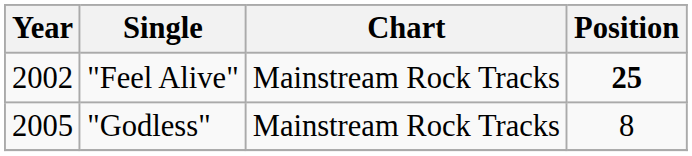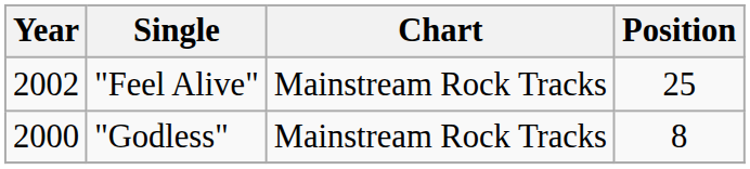 <table class="wikitable">
 <tr>
 <th>Year</th>
 <th>Single</th>
 <th>Chart</th>
 <th>Position</th>
 </tr>
 <tr>
 <td>2002</td>
 <td>"Feel Alive"</td>
 <td>Mainstream Rock Tracks</td>
-<td align="center"><strong>25</strong></td>
+<td align="center">25</td>
 </tr>
 <tr>
-<td>2005</td>
+<td>2000</td>
 <td>"Godless"</td>
 <td>Mainstream Rock Tracks</td>
 <td align="center">8</td>
 </tr>
 <tr>
 </tr>
 </table>
